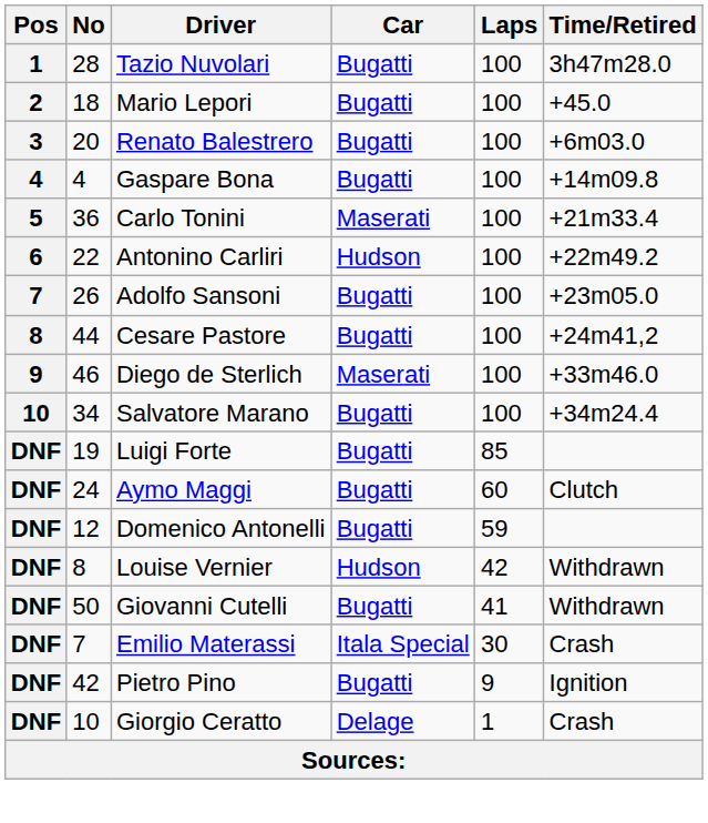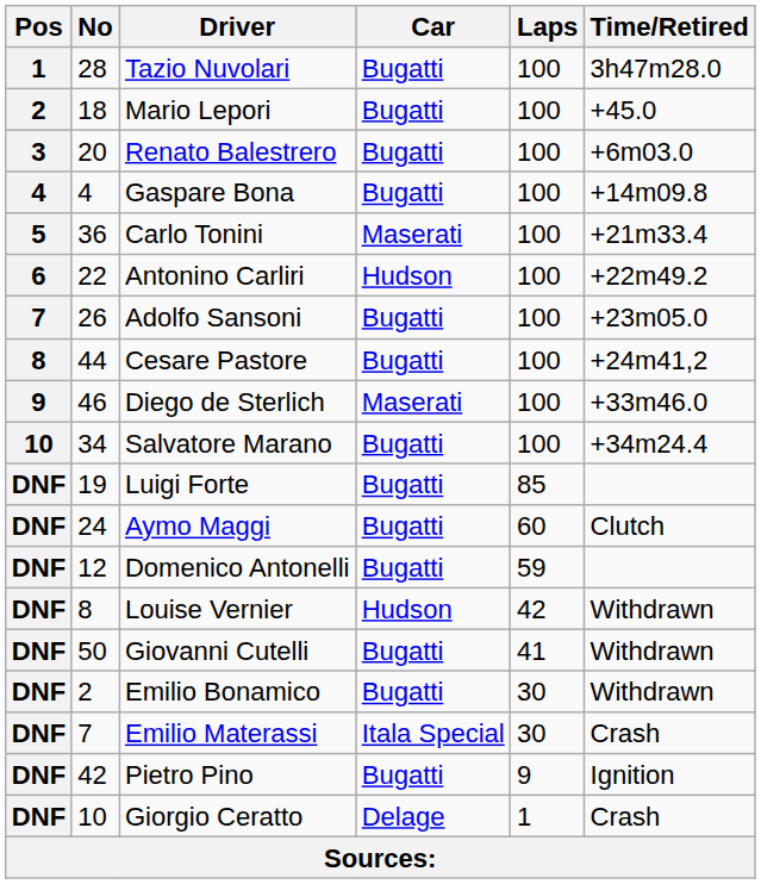 <table class="wikitable" style="font-size: 95%;">
 <tr>
 <th>Pos</th>
 <th>No</th>
 <th>Driver</th>
 <th>Car</th>
 <th>Laps</th>
 <th>Time/Retired</th>
 </tr>
 <tr>
 <th>1</th>
 <td>28</td>
 <td> <a href='#'>Tazio Nuvolari</a></td>
 <td><a href='#'>Bugatti</a></td>
 <td>100</td>
 <td>3h47m28.0</td>
 </tr>
 <tr>
 <th>2</th>
 <td>18</td>
 <td> Mario Lepori</td>
 <td><a href='#'>Bugatti</a></td>
 <td>100</td>
 <td>+45.0</td>
 </tr>
 <tr>
 <th>3</th>
 <td>20</td>
 <td> <a href='#'>Renato Balestrero</a></td>
 <td><a href='#'>Bugatti</a></td>
 <td>100</td>
 <td>+6m03.0</td>
 </tr>
 <tr>
 <th>4</th>
 <td>4</td>
 <td> Gaspare Bona</td>
 <td><a href='#'>Bugatti</a></td>
 <td>100</td>
 <td>+14m09.8</td>
 </tr>
 <tr>
 <th>5</th>
 <td>36</td>
 <td> Carlo Tonini</td>
 <td><a href='#'>Maserati</a></td>
 <td>100</td>
 <td>+21m33.4</td>
 </tr>
 <tr>
 <th>6</th>
 <td>22</td>
 <td> Antonino Carliri</td>
 <td><a href='#'>Hudson</a></td>
 <td>100</td>
 <td>+22m49.2</td>
 </tr>
 <tr>
 <th>7</th>
 <td>26</td>
 <td> Adolfo Sansoni</td>
 <td><a href='#'>Bugatti</a></td>
 <td>100</td>
 <td>+23m05.0</td>
 </tr>
 <tr>
 <th>8</th>
 <td>44</td>
 <td> Cesare Pastore</td>
 <td><a href='#'>Bugatti</a></td>
 <td>100</td>
 <td>+24m41,2</td>
 </tr>
 <tr>
 <th>9</th>
 <td>46</td>
 <td> Diego de Sterlich</td>
 <td><a href='#'>Maserati</a></td>
 <td>100</td>
 <td>+33m46.0</td>
 </tr>
 <tr>
 <th>10</th>
 <td>34</td>
 <td> Salvatore Marano</td>
 <td><a href='#'>Bugatti</a></td>
 <td>100</td>
 <td>+34m24.4</td>
 </tr>
 <tr>
 <th>DNF</th>
 <td>19</td>
 <td> Luigi Forte</td>
 <td><a href='#'>Bugatti</a></td>
 <td>85</td>
 <td></td>
 </tr>
 <tr>
 <th>DNF</th>
 <td>24</td>
 <td> <a href='#'>Aymo Maggi</a></td>
 <td><a href='#'>Bugatti</a></td>
 <td>60</td>
 <td>Clutch</td>
 </tr>
 <tr>
 <th>DNF</th>
 <td>12</td>
 <td> Domenico Antonelli</td>
 <td><a href='#'>Bugatti</a></td>
 <td>59</td>
 <td></td>
 </tr>
 <tr>
 <th>DNF</th>
 <td>8</td>
 <td> Louise Vernier</td>
 <td><a href='#'>Hudson</a></td>
 <td>42</td>
 <td>Withdrawn</td>
 </tr>
 <tr>
 <th>DNF</th>
 <td>50</td>
 <td> Giovanni Cutelli</td>
 <td><a href='#'>Bugatti</a></td>
 <td>41</td>
 <td>Withdrawn</td>
 </tr>
 <tr>
 <th>DNF</th>
+<td>2</td>
+<td> Emilio Bonamico</td>
+<td><a href='#'>Bugatti</a></td>
+<td>30</td>
+<td>Withdrawn</td>
+</tr>
+<tr>
+<th>DNF</th>
 <td>7</td>
 <td> <a href='#'>Emilio Materassi</a></td>
 <td><a href='#'>Itala Special</a></td>
 <td>30</td>
 <td>Crash</td>
 </tr>
 <tr>
 <th>DNF</th>
 <td>42</td>
 <td> Pietro Pino</td>
 <td><a href='#'>Bugatti</a></td>
 <td>9</td>
 <td>Ignition</td>
 </tr>
 <tr>
 <th>DNF</th>
 <td>10</td>
 <td> Giorgio Ceratto</td>
 <td><a href='#'>Delage</a></td>
 <td>1</td>
 <td>Crash</td>
 </tr>
 <tr>
 <th colspan=6>Sources:</th>
 </tr>
 </table>
